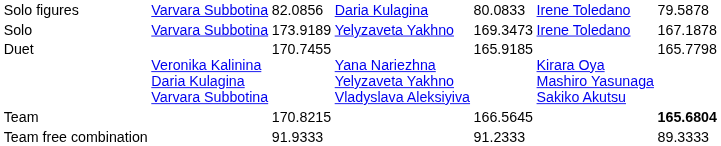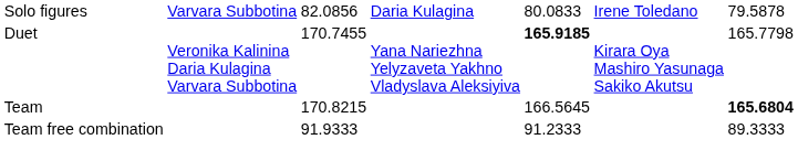 <table>
 <tr valign="top">
 <td>Solo figures</td>
 <td><a href='#'>Varvara Subbotina</a><br></td>
 <td>82.0856</td>
 <td><a href='#'>Daria Kulagina</a><br></td>
 <td>80.0833</td>
 <td><a href='#'>Irene Toledano</a><br></td>
 <td>79.5878</td>
 </tr>
 <tr valign="top">
-<td>Solo</td>
-<td><a href='#'>Varvara Subbotina</a><br></td>
-<td>173.9189</td>
-<td><a href='#'>Yelyzaveta Yakhno</a><br></td>
-<td>169.3473</td>
-<td><a href='#'>Irene Toledano</a><br></td>
-<td>167.1878</td>
-</tr>
-<tr valign="top">
 <td>Duet</td>
 <td><br><a href='#'>Veronika Kalinina</a><br><a href='#'>Daria Kulagina</a><br><a href='#'>Varvara Subbotina</a></td>
 <td>170.7455</td>
 <td><br><a href='#'>Yana Nariezhna</a><br><a href='#'>Yelyzaveta Yakhno</a><br><a href='#'>Vladyslava Aleksiyiva</a></td>
-<td>165.9185</td>
+<td><strong>165.9185</strong></td>
 <td><br><a href='#'>Kirara Oya</a><br><a href='#'>Mashiro Yasunaga</a><br><a href='#'>Sakiko Akutsu</a></td>
 <td>165.7798</td>
 </tr>
 <tr valign="top">
 <td>Team</td>
 <td></td>
 <td>170.8215</td>
 <td></td>
 <td>166.5645</td>
 <td></td>
 <td><strong>165.6804</strong></td>
 </tr>
 <tr valign="top">
 <td>Team free combination</td>
 <td></td>
 <td>91.9333</td>
 <td></td>
 <td>91.2333</td>
 <td></td>
 <td>89.3333</td>
 </tr>
 </table>
